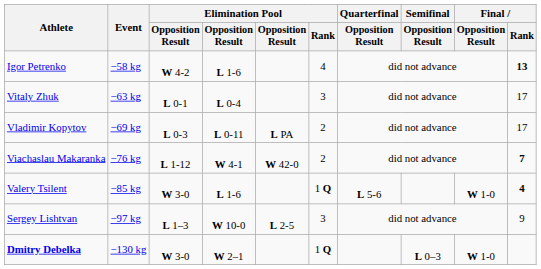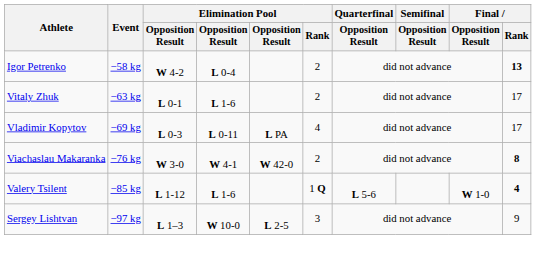 <table class="wikitable" style="font-size:90%; text-align:center">
 <tr>
 <th rowspan="2">Athlete</th>
 <th rowspan="2">Event</th>
 <th colspan=4>Elimination Pool</th>
 <th>Quarterfinal</th>
 <th>Semifinal</th>
 <th colspan=2>Final / </th>
 </tr>
 <tr style="font-size: 95%">
 <th>Opposition<br>Result</th>
 <th>Opposition<br>Result</th>
 <th>Opposition<br>Result</th>
 <th>Rank</th>
 <th>Opposition<br>Result</th>
 <th>Opposition<br>Result</th>
 <th>Opposition<br>Result</th>
 <th>Rank</th>
 </tr>
 <tr>
 <td align=left><a href='#'>Igor Petrenko</a></td>
 <td align=left><a href='#'>−58 kg</a></td>
 <td><br><strong>W</strong> 4-2</td>
-<td><br><strong>L</strong> 1-6</td>
+<td><br><strong>L</strong> 0-4</td>
 <td></td>
-<td>4</td>
+<td>2</td>
 <td colspan=3>did not advance</td>
 <td><strong>13</strong></td>
 </tr>
 <tr>
 <td align=left><a href='#'>Vitaly Zhuk</a></td>
 <td align=left><a href='#'>−63 kg</a></td>
 <td><br><strong>L</strong> 0-1</td>
-<td><br><strong>L</strong> 0-4</td>
+<td><br><strong>L</strong> 1-6</td>
 <td></td>
-<td>3</td>
+<td>2</td>
 <td colspan=3>did not advance</td>
 <td>17</td>
 </tr>
 <tr>
 <td align=left><a href='#'>Vladimir Kopytov</a></td>
 <td align=left><a href='#'>−69 kg</a></td>
 <td><br><strong>L</strong> 0-3</td>
 <td><br><strong>L</strong> 0-11</td>
 <td><br><strong>L</strong> PA</td>
-<td>2</td>
+<td>4</td>
 <td colspan=3>did not advance</td>
 <td>17</td>
 </tr>
 <tr>
 <td align=left><a href='#'>Viachaslau Makaranka</a></td>
 <td align=left><a href='#'>−76 kg</a></td>
-<td><br><strong>L</strong> 1-12</td>
+<td><br><strong>W</strong> 3-0</td>
 <td><br><strong>W</strong> 4-1</td>
 <td><br><strong>W</strong> 42-0</td>
 <td>2</td>
 <td colspan=3>did not advance</td>
-<td><strong>7</strong></td>
+<td><strong>8</strong></td>
 </tr>
 <tr>
 <td align=left><a href='#'>Valery Tsilent</a></td>
 <td align=left><a href='#'>−85 kg</a></td>
-<td><br><strong>W</strong> 3-0</td>
+<td><br><strong>L</strong> 1-12</td>
 <td><br><strong>L</strong> 1-6</td>
 <td></td>
 <td>1 <strong>Q</strong></td>
 <td><br><strong>L</strong> 5-6</td>
 <td></td>
 <td><br><strong>W</strong> 1-0</td>
 <td><strong>4</strong></td>
 </tr>
 <tr>
 <td align=left><a href='#'>Sergey Lishtvan</a></td>
 <td align=left><a href='#'>−97 kg</a></td>
 <td><br><strong>L</strong> 1–3</td>
 <td><br><strong>W</strong> 10-0</td>
 <td><br><strong>L</strong> 2-5</td>
 <td>3</td>
 <td colspan=3>did not advance</td>
 <td>9</td>
 </tr>
-<tr>
-<td align=left><strong><a href='#'>Dmitry Debelka</a></strong></td>
-<td align=left><a href='#'>−130 kg</a></td>
-<td><br><strong>W</strong> 3-0</td>
-<td><br><strong>W</strong> 2–1</td>
-<td></td>
-<td>1 <strong>Q</strong></td>
-<td></td>
-<td><br><strong>L</strong> 0–3</td>
-<td><br><strong>W</strong> 1-0</td>
-<td></td>
-</tr>
 </table>
